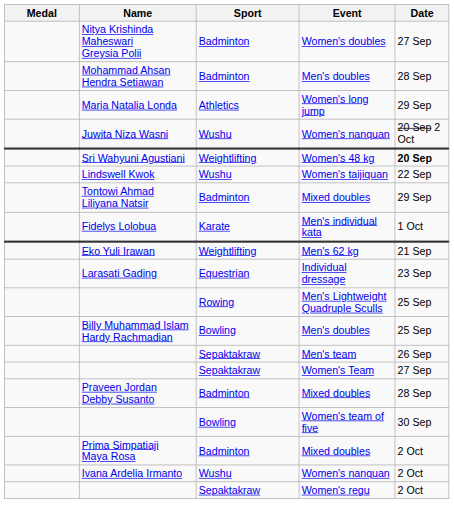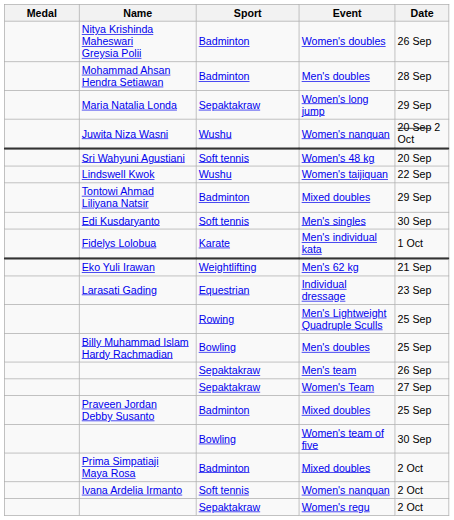 <table class="wikitable sortable" style="font-size:95%">
 <tr>
 <th width=100>Medal</th>
 <th width=160>Name</th>
 <th width=140>Sport</th>
 <th width=130>Event</th>
 <th align="centre" width=70>Date</th>
 </tr>
 <tr>
 <td></td>
 <td><a href='#'>Nitya Krishinda Maheswari</a> <br> <a href='#'>Greysia Polii</a></td>
 <td> <a href='#'>Badminton</a></td>
 <td><a href='#'>Women's doubles</a></td>
-<td>27 Sep</td>
+<td>26 Sep</td>
 </tr>
 <tr>
 <td></td>
 <td><a href='#'>Mohammad Ahsan</a> <br> <a href='#'>Hendra Setiawan</a></td>
 <td> <a href='#'>Badminton</a></td>
 <td><a href='#'>Men's doubles</a></td>
 <td>28 Sep</td>
 </tr>
 <tr>
 <td></td>
 <td><a href='#'>Maria Natalia Londa</a></td>
-<td> <a href='#'>Athletics</a></td>
+<td> <a href='#'>Sepaktakraw</a></td>
 <td><a href='#'>Women's long jump</a></td>
 <td>29 Sep</td>
 </tr>
 <tr>
 <td><s></s> </td>
 <td><a href='#'>Juwita Niza Wasni</a></td>
 <td> <a href='#'>Wushu</a></td>
 <td><a href='#'>Women's nanquan</a></td>
 <td><s>20 Sep</s>  2 Oct</td>
 </tr>
 <tr style="border-top: 3px solid #333333;">
 <td></td>
 <td><a href='#'>Sri Wahyuni Agustiani</a></td>
-<td> <a href='#'>Weightlifting</a></td>
+<td> <a href='#'>Soft tennis</a></td>
 <td><a href='#'>Women's 48 kg</a></td>
-<td><strong>20 Sep</strong></td>
+<td>20 Sep</td>
 </tr>
 <tr>
 <td></td>
 <td><a href='#'>Lindswell Kwok</a></td>
 <td> <a href='#'>Wushu</a></td>
 <td><a href='#'>Women's taijiquan</a></td>
 <td>22 Sep</td>
 </tr>
 <tr>
 <td></td>
 <td><a href='#'>Tontowi Ahmad</a> <br> <a href='#'>Liliyana Natsir</a></td>
 <td> <a href='#'>Badminton</a></td>
 <td><a href='#'>Mixed doubles</a></td>
 <td>29 Sep</td>
+</tr>
+<tr>
+<td></td>
+<td><a href='#'>Edi Kusdaryanto</a></td>
+<td> <a href='#'>Soft tennis</a></td>
+<td><a href='#'>Men's singles</a></td>
+<td>30 Sep</td>
 </tr>
 <tr>
 <td></td>
 <td><a href='#'>Fidelys Lolobua</a></td>
 <td> <a href='#'>Karate</a></td>
 <td><a href='#'>Men's individual kata</a></td>
 <td>1 Oct</td>
 </tr>
 <tr style="border-top: 3px solid #333333;">
 <td></td>
 <td><a href='#'>Eko Yuli Irawan</a></td>
 <td>  <a href='#'>Weightlifting</a></td>
 <td><a href='#'>Men's 62 kg</a></td>
 <td>21 Sep</td>
 </tr>
 <tr>
 <td></td>
 <td><a href='#'>Larasati Gading</a></td>
 <td> <a href='#'>Equestrian</a></td>
 <td><a href='#'>Individual dressage</a></td>
 <td>23 Sep</td>
 </tr>
 <tr>
 <td></td>
 <td><br></td>
 <td> <a href='#'>Rowing</a></td>
 <td><a href='#'>Men's Lightweight Quadruple Sculls</a></td>
 <td>25 Sep</td>
 </tr>
 <tr>
 <td></td>
 <td><a href='#'>Billy Muhammad Islam</a> <br> <a href='#'>Hardy Rachmadian</a></td>
 <td> <a href='#'>Bowling</a></td>
 <td><a href='#'>Men's doubles</a></td>
 <td>25 Sep</td>
 </tr>
 <tr>
 <td></td>
 <td><br></td>
 <td> <a href='#'>Sepaktakraw</a></td>
 <td><a href='#'>Men's team</a></td>
 <td>26 Sep</td>
 </tr>
 <tr>
 <td></td>
 <td><br></td>
 <td> <a href='#'>Sepaktakraw</a></td>
 <td><a href='#'>Women's Team</a></td>
 <td>27 Sep</td>
 </tr>
 <tr>
 <td></td>
 <td><a href='#'>Praveen Jordan</a> <br> <a href='#'>Debby Susanto</a></td>
 <td> <a href='#'>Badminton</a></td>
 <td><a href='#'>Mixed doubles</a></td>
-<td>28 Sep</td>
+<td>25 Sep</td>
 </tr>
 <tr>
 <td></td>
 <td><br></td>
 <td> <a href='#'>Bowling</a></td>
 <td><a href='#'>Women's team of five</a></td>
 <td>30 Sep</td>
 </tr>
 <tr>
 <td></td>
 <td><a href='#'>Prima Simpatiaji</a> <br> <a href='#'>Maya Rosa</a></td>
 <td> <a href='#'>Badminton</a></td>
 <td><a href='#'>Mixed doubles</a></td>
 <td>2 Oct</td>
 </tr>
 <tr>
 <td></td>
 <td><a href='#'>Ivana Ardelia Irmanto</a></td>
-<td> <a href='#'>Wushu</a></td>
+<td> <a href='#'>Soft tennis</a></td>
 <td><a href='#'>Women's nanquan</a></td>
 <td>2 Oct</td>
 </tr>
 <tr>
 <td></td>
 <td><br></td>
 <td> <a href='#'>Sepaktakraw</a></td>
 <td><a href='#'>Women's regu</a></td>
 <td>2 Oct</td>
 </tr>
 </table>
